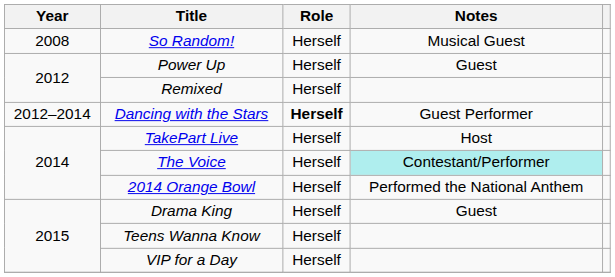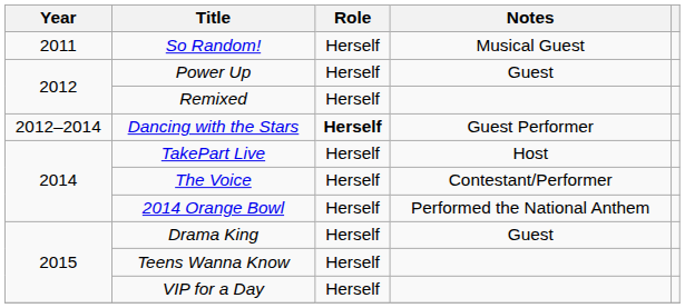 <table class="wikitable sortable plainrowheaders" style="text-align:center; width:50%">
 <tr>
 <th>Year</th>
 <th>Title</th>
 <th>Role</th>
 <th>Notes</th>
 <th></th>
 </tr>
 <tr>
-<td>2008</td>
+<td>2011</td>
 <td><em><a href='#'>So Random!</a></em></td>
 <td>Herself</td>
 <td>Musical Guest</td>
 <td></td>
 </tr>
 <tr>
 <td rowspan="2">2012</td>
 <td><em>Power Up</em></td>
 <td>Herself</td>
 <td>Guest</td>
 <td></td>
 </tr>
 <tr>
 <td><em>Remixed</em></td>
 <td>Herself</td>
 <td></td>
 <td></td>
 </tr>
 <tr>
 <td>2012–2014</td>
 <td><em><a href='#'>Dancing with the Stars</a></em></td>
 <td><strong>Herself</strong></td>
 <td>Guest Performer</td>
 <td></td>
 </tr>
 <tr>
 <td rowspan="3">2014</td>
 <td><em><a href='#'>TakePart Live</a></em></td>
 <td>Herself</td>
 <td>Host</td>
 <td></td>
 </tr>
 <tr>
 <td><em><a href='#'>The Voice</a></em></td>
 <td>Herself</td>
-<td style="background: paleturquoise;">Contestant/Performer</td>
+<td>Contestant/Performer</td>
 <td></td>
 </tr>
 <tr>
 <td><em><a href='#'>2014 Orange Bowl</a></em></td>
 <td>Herself</td>
 <td>Performed the National Anthem</td>
 <td></td>
 </tr>
 <tr>
 <td rowspan="3">2015</td>
 <td><em>Drama King</em></td>
 <td>Herself</td>
 <td>Guest</td>
 <td></td>
 </tr>
 <tr>
 <td><em>Teens Wanna Know</em></td>
 <td>Herself</td>
 <td></td>
 <td></td>
 </tr>
 <tr>
 <td><em>VIP for a Day</em></td>
 <td>Herself</td>
 <td></td>
 <td></td>
 </tr>
 <tr>
 </tr>
 </table>
